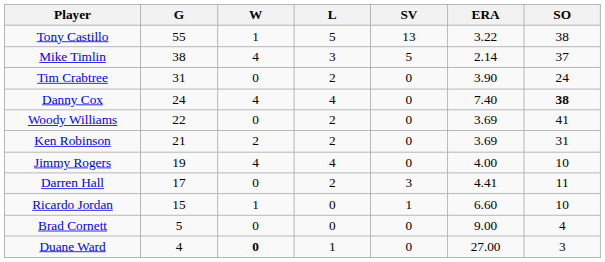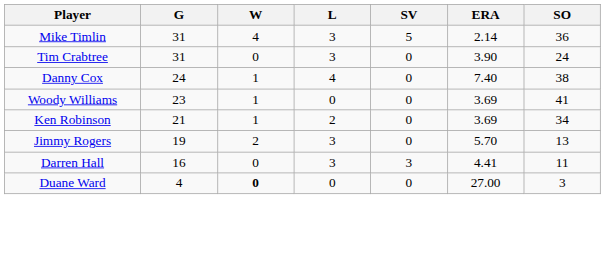 <table class="wikitable sortable">
 <tr>
 <th bgcolor="#DDDDFF" width="16%">Player</th>
 <th bgcolor="#DDDDFF" width="9%">G</th>
 <th bgcolor="#DDDDFF" width="9%">W</th>
 <th bgcolor="#DDDDFF" width="9%">L</th>
 <th bgcolor="#DDDDFF" width="9%">SV</th>
 <th bgcolor="#DDDDFF" width="9%">ERA</th>
 <th bgcolor="#DDDDFF" width="9%">SO</th>
 </tr>
-<tr align="center">
-<td><a href='#'>Tony Castillo</a></td>
-<td>55</td>
-<td>1</td>
-<td>5</td>
-<td>13</td>
-<td>3.22</td>
-<td>38</td>
-</tr>
 <tr align=center>
 <td><a href='#'>Mike Timlin</a></td>
-<td>38</td>
+<td>31</td>
 <td>4</td>
 <td>3</td>
 <td>5</td>
 <td>2.14</td>
-<td>37</td>
+<td>36</td>
 </tr>
 <tr align="center">
 <td><a href='#'>Tim Crabtree</a></td>
 <td>31</td>
 <td>0</td>
-<td>2</td>
+<td>3</td>
 <td>0</td>
 <td>3.90</td>
 <td>24</td>
 </tr>
 <tr align="center">
 <td><a href='#'>Danny Cox</a></td>
 <td>24</td>
-<td>4</td>
+<td>1</td>
 <td>4</td>
 <td>0</td>
 <td>7.40</td>
-<td><strong>38</strong></td>
+<td>38</td>
 </tr>
 <tr align=center>
 <td><a href='#'>Woody Williams</a></td>
-<td>22</td>
+<td>23</td>
+<td>1</td>
 <td>0</td>
-<td>2</td>
 <td>0</td>
 <td>3.69</td>
 <td>41</td>
 </tr>
 <tr align=center>
 <td><a href='#'>Ken Robinson</a></td>
 <td>21</td>
-<td>2</td>
+<td>1</td>
 <td>2</td>
 <td>0</td>
 <td>3.69</td>
-<td>31</td>
+<td>34</td>
 </tr>
 <tr align="center">
 <td><a href='#'>Jimmy Rogers</a></td>
 <td>19</td>
-<td>4</td>
-<td>4</td>
+<td>2</td>
+<td>3</td>
 <td>0</td>
-<td>4.00</td>
-<td>10</td>
+<td>5.70</td>
+<td>13</td>
 </tr>
 <tr align=center>
 <td><a href='#'>Darren Hall</a></td>
-<td>17</td>
+<td>16</td>
 <td>0</td>
-<td>2</td>
+<td>3</td>
 <td>3</td>
 <td>4.41</td>
 <td>11</td>
 </tr>
 <tr align="center">
-<td><a href='#'>Ricardo Jordan</a></td>
-<td>15</td>
-<td>1</td>
-<td>0</td>
-<td>1</td>
-<td>6.60</td>
-<td>10</td>
-</tr>
-<tr align="center">
-<td><a href='#'>Brad Cornett</a></td>
-<td>5</td>
-<td>0</td>
-<td>0</td>
-<td>0</td>
-<td>9.00</td>
-<td>4</td>
-</tr>
-<tr align="center">
 <td><a href='#'>Duane Ward</a></td>
 <td>4</td>
 <td><strong>0</strong></td>
-<td>1</td>
+<td>0</td>
 <td>0</td>
 <td>27.00</td>
 <td>3</td>
 </tr>
 </table>
